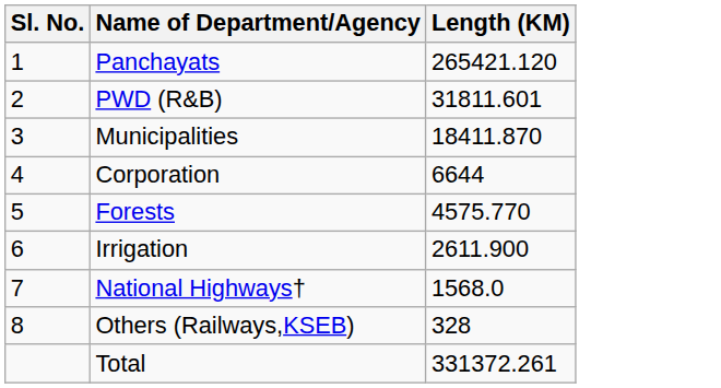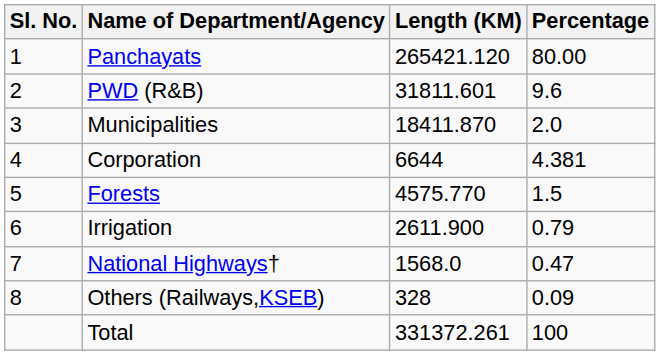 <table class="wikitable sortable">
 <tr>
 <th>Sl. No.</th>
 <th>Name of Department/Agency</th>
 <th>Length (KM)</th>
+<th>Percentage</th>
 </tr>
 <tr>
 <td>1</td>
 <td><a href='#'>Panchayats</a></td>
 <td>265421.120</td>
+<td>80.00</td>
 </tr>
 <tr>
 <td>2</td>
 <td><a href='#'>PWD</a> (R&B)</td>
 <td>31811.601</td>
+<td>9.6</td>
 </tr>
 <tr>
 <td>3</td>
 <td>Municipalities</td>
 <td>18411.870</td>
+<td>2.0</td>
 </tr>
 <tr>
 <td>4</td>
 <td>Corporation</td>
 <td>6644</td>
+<td>4.381</td>
 </tr>
 <tr>
 <td>5</td>
 <td><a href='#'>Forests</a></td>
 <td>4575.770</td>
+<td>1.5</td>
 </tr>
 <tr>
 <td>6</td>
 <td>Irrigation</td>
 <td>2611.900</td>
+<td>0.79</td>
 </tr>
 <tr>
 <td>7</td>
 <td><a href='#'>National Highways</a>†</td>
 <td>1568.0</td>
+<td>0.47</td>
 </tr>
 <tr>
 <td>8</td>
 <td>Others (Railways,<a href='#'>KSEB</a>)</td>
 <td>328</td>
+<td>0.09</td>
 </tr>
 <tr>
 <td></td>
 <td>Total</td>
 <td>331372.261</td>
+<td>100</td>
 </tr>
 </table>
